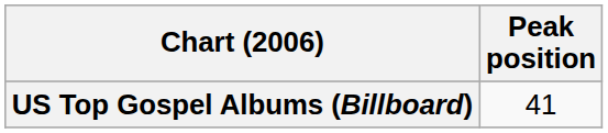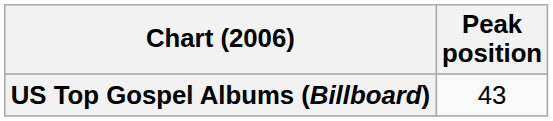 <table class="wikitable sortable plainrowheaders">
 <tr>
 <th scope="col">Chart (2006)</th>
 <th scope="col">Peak<br>position</th>
 </tr>
 <tr>
 <th scope="row">US Top Gospel Albums (<em>Billboard</em>)</th>
-<td align="center">41</td>
+<td align="center">43</td>
 </tr>
 </table>
